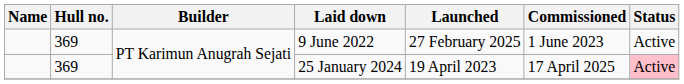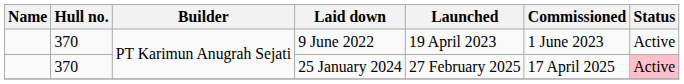 <table class="sortable wikitable">
 <tr>
 <th>Name</th>
 <th>Hull no.</th>
 <th>Builder</th>
 <th>Laid down</th>
 <th>Launched</th>
 <th>Commissioned</th>
 <th>Status</th>
 </tr>
 <tr>
 <td></td>
-<td>369</td>
+<td>370</td>
 <td rowspan="2">PT Karimun Anugrah Sejati</td>
 <td>9 June 2022</td>
-<td>27 February 2025</td>
+<td>19 April 2023</td>
 <td>1 June 2023</td>
 <td>Active</td>
 </tr>
 <tr>
 <td></td>
-<td>369</td>
+<td>370</td>
 <td>25 January 2024</td>
-<td>19 April 2023</td>
+<td>27 February 2025</td>
 <td>17 April 2025</td>
 <td style="background: pink;">Active</td>
 </tr>
 <tr>
 </tr>
 </table>
